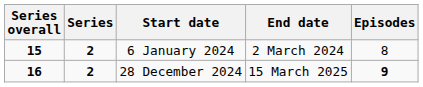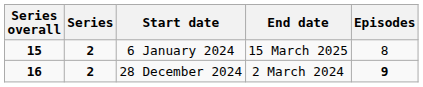 <table class="wikitable" style="text-align:center;">
 <tr>
 <th>Series<br>overall</th>
 <th>Series</th>
 <th>Start date</th>
 <th>End date</th>
 <th>Episodes</th>
 </tr>
 <tr>
 <td><strong>15</strong></td>
 <td><strong>2</strong></td>
 <td>6 January 2024</td>
-<td>2 March 2024</td>
+<td>15 March 2025</td>
 <td>8</td>
 </tr>
 <tr>
 <td><strong>16</strong></td>
 <td><strong>2</strong></td>
 <td>28 December 2024</td>
-<td>15 March 2025</td>
+<td>2 March 2024</td>
 <td><strong>9</strong></td>
 </tr>
 </table>
